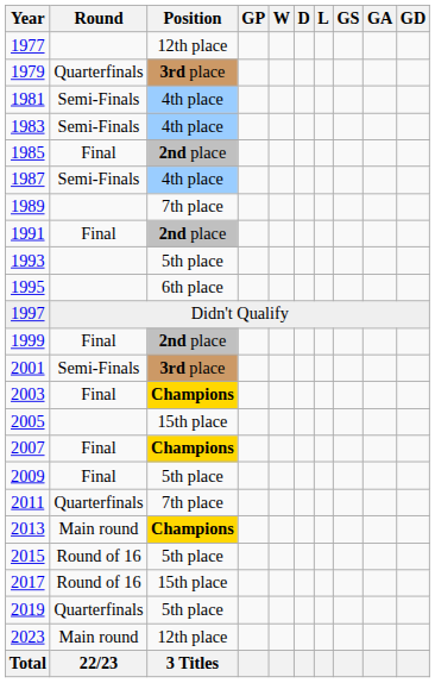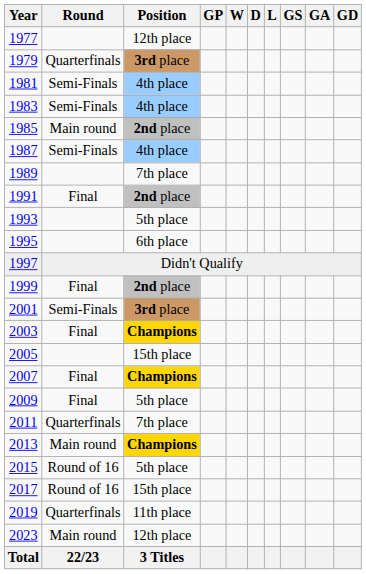 <table class="wikitable" style="text-align: center;">
 <tr>
 <th>Year</th>
 <th>Round</th>
 <th>Position</th>
 <th>GP</th>
 <th>W</th>
 <th>D</th>
 <th>L</th>
 <th>GS</th>
 <th>GA</th>
 <th>GD</th>
 </tr>
 <tr>
 <td><a href='#'>1977</a> </td>
 <td></td>
 <td>12th place</td>
 <td></td>
 <td></td>
 <td></td>
 <td></td>
 <td></td>
 <td></td>
 <td></td>
 </tr>
 <tr>
 <td><a href='#'>1979</a>  </td>
 <td>Quarterfinals</td>
 <td bgcolor=#cc9966><strong>3rd</strong> place</td>
 <td></td>
 <td></td>
 <td></td>
 <td></td>
 <td></td>
 <td></td>
 <td></td>
 </tr>
 <tr>
 <td><a href='#'>1981</a> </td>
 <td>Semi-Finals</td>
 <td bgcolor=#9acdff>4th place</td>
 <td></td>
 <td></td>
 <td></td>
 <td></td>
 <td></td>
 <td></td>
 <td></td>
 </tr>
 <tr>
 <td><a href='#'>1983</a> </td>
 <td>Semi-Finals</td>
 <td bgcolor=#9acdff>4th place</td>
 <td></td>
 <td></td>
 <td></td>
 <td></td>
 <td></td>
 <td></td>
 <td></td>
 </tr>
 <tr>
 <td><a href='#'>1985</a> </td>
-<td>Final</td>
+<td>Main round</td>
 <td bgcolor=silver><strong>2nd</strong> place</td>
 <td></td>
 <td></td>
 <td></td>
 <td></td>
 <td></td>
 <td></td>
 <td></td>
 </tr>
 <tr>
 <td><a href='#'>1987</a> </td>
 <td>Semi-Finals</td>
 <td bgcolor=#9acdff>4th place</td>
 <td></td>
 <td></td>
 <td></td>
 <td></td>
 <td></td>
 <td></td>
 <td></td>
 </tr>
 <tr>
 <td><a href='#'>1989</a> </td>
 <td></td>
 <td>7th place</td>
 <td></td>
 <td></td>
 <td></td>
 <td></td>
 <td></td>
 <td></td>
 <td></td>
 </tr>
 <tr>
 <td><a href='#'>1991</a> </td>
 <td>Final</td>
 <td bgcolor=silver><strong>2nd</strong> place</td>
 <td></td>
 <td></td>
 <td></td>
 <td></td>
 <td></td>
 <td></td>
 <td></td>
 </tr>
 <tr>
 <td><a href='#'>1993</a> </td>
 <td></td>
 <td>5th place</td>
 <td></td>
 <td></td>
 <td></td>
 <td></td>
 <td></td>
 <td></td>
 <td></td>
 </tr>
 <tr>
 <td><a href='#'>1995</a> </td>
 <td></td>
 <td>6th place</td>
 <td></td>
 <td></td>
 <td></td>
 <td></td>
 <td></td>
 <td></td>
 <td></td>
 </tr>
 <tr bgcolor=efefef>
 <td><a href='#'>1997</a> </td>
 <td colspan=9 rowspan=1>Didn't Qualify</td>
 </tr>
 <tr>
 <td><a href='#'>1999</a> </td>
 <td>Final</td>
 <td bgcolor=silver><strong>2nd</strong> place</td>
 <td></td>
 <td></td>
 <td></td>
 <td></td>
 <td></td>
 <td></td>
 <td></td>
 </tr>
 <tr>
 <td><a href='#'>2001</a> </td>
 <td>Semi-Finals</td>
 <td bgcolor=#cc9966><strong>3rd</strong> place</td>
 <td></td>
 <td></td>
 <td></td>
 <td></td>
 <td></td>
 <td></td>
 <td></td>
 </tr>
 <tr>
 <td><a href='#'>2003</a> </td>
 <td>Final</td>
 <td bgcolor=gold><strong>Champions</strong></td>
 <td></td>
 <td></td>
 <td></td>
 <td></td>
 <td></td>
 <td></td>
 <td></td>
 </tr>
 <tr>
 <td><a href='#'>2005</a> </td>
 <td></td>
 <td>15th place</td>
 <td></td>
 <td></td>
 <td></td>
 <td></td>
 <td></td>
 <td></td>
 <td></td>
 </tr>
 <tr>
 <td><a href='#'>2007</a> </td>
 <td>Final</td>
 <td bgcolor=gold><strong>Champions</strong></td>
 <td></td>
 <td></td>
 <td></td>
 <td></td>
 <td></td>
 <td></td>
 <td></td>
 </tr>
 <tr>
 <td><a href='#'>2009</a> </td>
 <td>Final</td>
 <td>5th place</td>
 <td></td>
 <td></td>
 <td></td>
 <td></td>
 <td></td>
 <td></td>
 <td></td>
 </tr>
 <tr>
 <td><a href='#'>2011</a> </td>
 <td>Quarterfinals</td>
 <td>7th place</td>
 <td></td>
 <td></td>
 <td></td>
 <td></td>
 <td></td>
 <td></td>
 <td></td>
 </tr>
 <tr>
 <td><a href='#'>2013</a> </td>
 <td>Main round</td>
 <td bgcolor=gold><strong>Champions</strong></td>
 <td></td>
 <td></td>
 <td></td>
 <td></td>
 <td></td>
 <td></td>
 <td></td>
 </tr>
 <tr>
 <td><a href='#'>2015</a> </td>
 <td>Round of 16</td>
 <td>5th place</td>
 <td></td>
 <td></td>
 <td></td>
 <td></td>
 <td></td>
 <td></td>
 <td></td>
 </tr>
 <tr>
 <td><a href='#'>2017</a> </td>
 <td>Round of 16</td>
 <td>15th place</td>
 <td></td>
 <td></td>
 <td></td>
 <td></td>
 <td></td>
 <td></td>
 <td></td>
 </tr>
 <tr>
 <td><a href='#'>2019</a> </td>
 <td>Quarterfinals</td>
-<td>5th place</td>
+<td>11th place</td>
 <td></td>
 <td></td>
 <td></td>
 <td></td>
 <td></td>
 <td></td>
 <td></td>
 </tr>
 <tr>
 <td><a href='#'>2023</a>  </td>
 <td>Main round</td>
 <td>12th place</td>
 <td></td>
 <td></td>
 <td></td>
 <td></td>
 <td></td>
 <td></td>
 <td></td>
 </tr>
 <tr>
 <th>Total</th>
 <th>22/23</th>
 <th>3 Titles</th>
 <th></th>
 <th></th>
 <th></th>
 <th></th>
 <th></th>
 <th></th>
 <th></th>
 </tr>
 </table>
